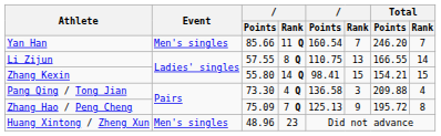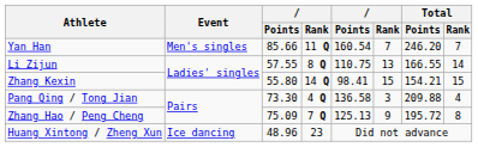 <table class="wikitable" style="font-size:90%">
 <tr>
 <th rowspan="2">Athlete</th>
 <th rowspan="2">Event</th>
 <th colspan="2">/</th>
 <th colspan="2">/</th>
 <th colspan="2">Total</th>
 </tr>
 <tr style="font-size:95%">
 <th>Points</th>
 <th>Rank</th>
 <th>Points</th>
 <th>Rank</th>
 <th>Points</th>
 <th>Rank</th>
 </tr>
 <tr align=center>
 <td align=left><a href='#'>Yan Han</a></td>
 <td align=left><a href='#'>Men's singles</a></td>
 <td>85.66</td>
 <td>11 <strong>Q</strong></td>
 <td>160.54</td>
 <td>7</td>
 <td>246.20</td>
 <td>7</td>
 </tr>
 <tr align=center>
 <td align=left><a href='#'>Li Zijun</a></td>
 <td align=left rowspan=2><a href='#'>Ladies' singles</a></td>
 <td>57.55</td>
 <td>8 <strong>Q</strong></td>
 <td>110.75</td>
 <td>13</td>
 <td>166.55</td>
 <td>14</td>
 </tr>
 <tr align=center>
 <td align=left><a href='#'>Zhang Kexin</a></td>
 <td>55.80</td>
 <td>14 <strong>Q</strong></td>
 <td>98.41</td>
 <td>15</td>
 <td>154.21</td>
 <td>15</td>
 </tr>
 <tr align=center>
 <td align=left><a href='#'>Pang Qing</a> / <a href='#'>Tong Jian</a></td>
 <td align=left rowspan=2><a href='#'>Pairs</a></td>
 <td>73.30</td>
 <td>4 <strong>Q</strong></td>
 <td>136.58</td>
 <td>3</td>
 <td>209.88</td>
 <td>4</td>
 </tr>
 <tr align=center>
 <td align=left><a href='#'>Zhang Hao</a> / <a href='#'>Peng Cheng</a></td>
 <td>75.09</td>
 <td>7 <strong>Q</strong></td>
 <td>125.13</td>
 <td>9</td>
 <td>195.72</td>
 <td>8</td>
 </tr>
 <tr align=center>
 <td align=left><a href='#'>Huang Xintong</a> / <a href='#'>Zheng Xun</a></td>
-<td align=left><a href='#'>Men's singles</a></td>
+<td align=left><a href='#'>Ice dancing</a></td>
 <td>48.96</td>
 <td>23</td>
 <td colspan=4>Did not advance</td>
 </tr>
 </table>
